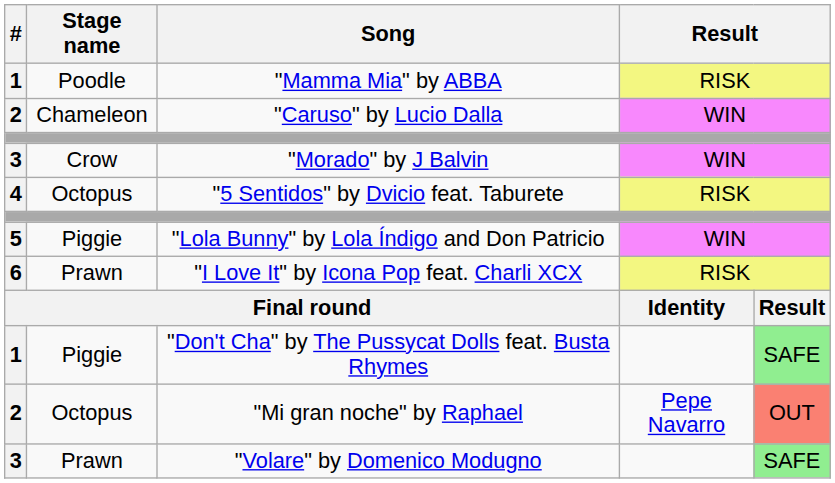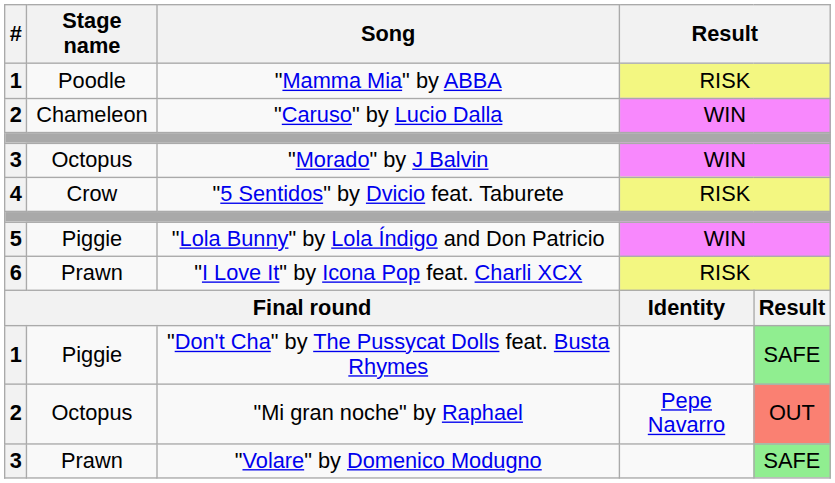 <table class="wikitable plainrowheaders" style="text-align:center">
 <tr>
 <th>#</th>
 <th>Stage name</th>
 <th>Song</th>
 <th colspan=2>Result</th>
 </tr>
 <tr>
 <th>1</th>
 <td>Poodle</td>
 <td>"<a href='#'>Mamma Mia</a>" by <a href='#'>ABBA</a></td>
 <td colspan=2 bgcolor=#F3F781>RISK</td>
 </tr>
 <tr>
 <th>2</th>
 <td>Chameleon</td>
 <td>"<a href='#'>Caruso</a>" by <a href='#'>Lucio Dalla</a></td>
 <td colspan=2 bgcolor=#F888FD>WIN</td>
 </tr>
 <tr>
 <td colspan=5 style="background:darkgray"></td>
 </tr>
 <tr>
 <th>3</th>
-<td>Crow</td>
+<td>Octopus</td>
 <td>"<a href='#'>Morado</a>" by <a href='#'>J Balvin</a></td>
 <td colspan=2 bgcolor=#F888FD>WIN</td>
 </tr>
 <tr>
 <th>4</th>
-<td>Octopus</td>
+<td>Crow</td>
 <td>"<a href='#'>5 Sentidos</a>" by <a href='#'>Dvicio</a> feat. Taburete</td>
 <td colspan=2 bgcolor=#F3F781>RISK</td>
 </tr>
 <tr>
 <td colspan=5 style="background:darkgray"></td>
 </tr>
 <tr>
 <th>5</th>
 <td>Piggie</td>
 <td>"<a href='#'>Lola Bunny</a>" by <a href='#'>Lola Índigo</a> and Don Patricio</td>
 <td colspan=2 bgcolor=#F888FD>WIN</td>
 </tr>
 <tr>
 <th>6</th>
 <td>Prawn</td>
 <td>"<a href='#'>I Love It</a>" by <a href='#'>Icona Pop</a> feat. <a href='#'>Charli XCX</a></td>
 <td colspan=2 bgcolor=#F3F781>RISK</td>
 </tr>
 <tr>
 <th colspan=3>Final round</th>
 <th>Identity</th>
 <th>Result</th>
 </tr>
 <tr>
 <th>1</th>
 <td>Piggie</td>
 <td>"<a href='#'>Don't Cha</a>" by <a href='#'>The Pussycat Dolls</a> feat. <a href='#'>Busta Rhymes</a></td>
 <td></td>
 <td bgcolor="lightgreen">SAFE</td>
 </tr>
 <tr>
 <th>2</th>
 <td>Octopus</td>
 <td>"Mi gran noche" by <a href='#'>Raphael</a></td>
 <td><a href='#'>Pepe Navarro</a></td>
 <td bgcolor=salmon>OUT</td>
 </tr>
 <tr>
 <th>3</th>
 <td>Prawn</td>
 <td>"<a href='#'>Volare</a>" by <a href='#'>Domenico Modugno</a></td>
 <td></td>
 <td bgcolor="lightgreen">SAFE</td>
 </tr>
 </table>
